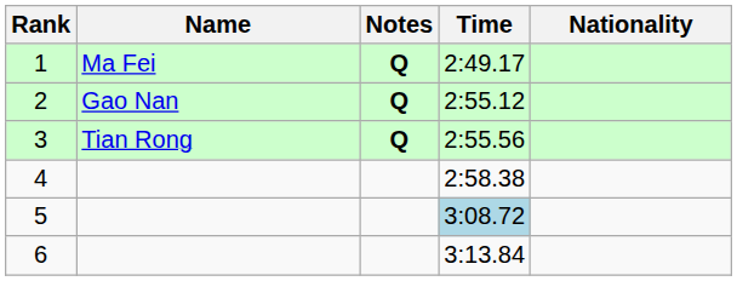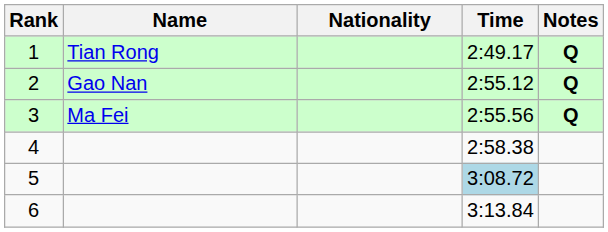 <table class="wikitable sortable" style="text-align:center">
 <tr>
 <th>Rank</th>
 <th style="width:180px">Name</th>
+<th style="width:125px">Nationality</th>
+<th>Time</th>
 <th>Notes</th>
-<th>Time</th>
-<th style="width:125px">Nationality</th>
 </tr>
 <tr style="background:#cfc;">
 <td>1</td>
-<td style="text-align:left;"><a href='#'>Ma Fei</a></td>
+<td style="text-align:left;"><a href='#'>Tian Rong</a></td>
+<td style="text-align:left;"></td>
+<td>2:49.17</td>
 <td><strong>Q</strong></td>
-<td>2:49.17</td>
-<td style="text-align:left;"></td>
 </tr>
 <tr style="background:#cfc;">
 <td>2</td>
 <td style="text-align:left;"><a href='#'>Gao Nan</a></td>
+<td style="text-align:left;"></td>
+<td>2:55.12</td>
 <td><strong>Q</strong></td>
-<td>2:55.12</td>
-<td style="text-align:left;"></td>
 </tr>
 <tr style="background:#cfc;">
 <td>3</td>
-<td style="text-align:left;"><a href='#'>Tian Rong</a></td>
+<td style="text-align:left;"><a href='#'>Ma Fei</a></td>
+<td style="text-align:left;"></td>
+<td>2:55.56</td>
 <td><strong>Q</strong></td>
-<td>2:55.56</td>
-<td style="text-align:left;"></td>
 </tr>
 <tr>
 <td>4</td>
 <td style="text-align:left;"></td>
+<td style="text-align:left;"></td>
+<td>2:58.38</td>
 <td></td>
-<td>2:58.38</td>
-<td style="text-align:left;"></td>
 </tr>
 <tr>
 <td>5</td>
 <td style="text-align:left;"></td>
+<td style="text-align:left;"></td>
+<td style="background: lightblue;">3:08.72</td>
 <td></td>
-<td style="background: lightblue;">3:08.72</td>
-<td style="text-align:left;"></td>
 </tr>
 <tr>
 <td>6</td>
 <td style="text-align:left;"></td>
+<td style="text-align:left;"></td>
+<td>3:13.84</td>
 <td></td>
-<td>3:13.84</td>
-<td style="text-align:left;"></td>
 </tr>
 </table>
